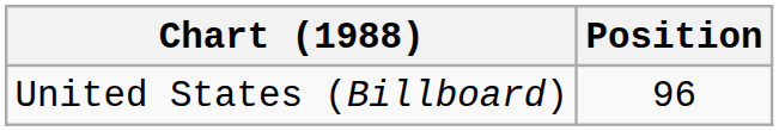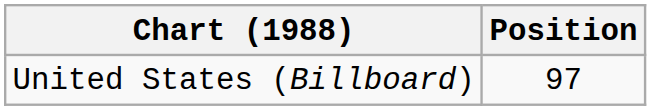 <table class="wikitable sortable">
 <tr>
 <th align="left">Chart (1988)</th>
 <th align="center">Position</th>
 </tr>
 <tr>
 <td>United States (<em>Billboard</em>)</td>
-<td style="text-align:center;">96</td>
+<td style="text-align:center;">97</td>
 </tr>
 </table>
